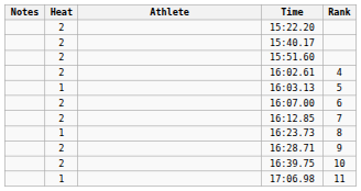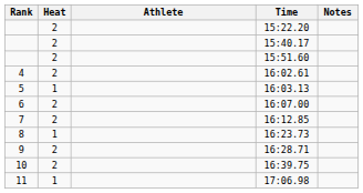 <table class="wikitable" style="text-align:center">
 <tr>
-<th width=50>Notes</th>
+<th width=40>Rank</th>
 <th width=40>Heat</th>
 <th width=250>Athlete</th>
 <th width=80>Time</th>
-<th width=40>Rank</th>
+<th width=50>Notes</th>
 </tr>
 <tr>
 <td></td>
 <td>2</td>
 <td align=left></td>
 <td>15:22.20</td>
 <td></td>
 </tr>
 <tr>
 <td></td>
 <td>2</td>
 <td align=left></td>
 <td>15:40.17</td>
 <td></td>
 </tr>
 <tr>
 <td></td>
 <td>2</td>
 <td align=left></td>
 <td>15:51.60</td>
 <td></td>
 </tr>
 <tr>
-<td></td>
+<td>4</td>
 <td>2</td>
 <td align=left></td>
 <td>16:02.61</td>
-<td>4</td>
+<td></td>
 </tr>
 <tr>
-<td></td>
+<td>5</td>
 <td>1</td>
 <td align=left></td>
 <td>16:03.13</td>
-<td>5</td>
+<td></td>
 </tr>
 <tr>
-<td></td>
+<td>6</td>
 <td>2</td>
 <td align=left></td>
 <td>16:07.00</td>
-<td>6</td>
+<td></td>
 </tr>
 <tr>
-<td></td>
+<td>7</td>
 <td>2</td>
 <td align=left></td>
 <td>16:12.85</td>
-<td>7</td>
+<td></td>
 </tr>
 <tr>
-<td></td>
+<td>8</td>
 <td>1</td>
 <td align=left></td>
 <td>16:23.73</td>
-<td>8</td>
+<td></td>
 </tr>
 <tr>
-<td></td>
+<td>9</td>
 <td>2</td>
 <td align=left></td>
 <td>16:28.71</td>
-<td>9</td>
+<td></td>
 </tr>
 <tr>
-<td></td>
+<td>10</td>
 <td>2</td>
 <td align=left></td>
 <td>16:39.75</td>
-<td>10</td>
+<td></td>
 </tr>
 <tr>
-<td></td>
+<td>11</td>
 <td>1</td>
 <td align=left></td>
 <td>17:06.98</td>
-<td>11</td>
+<td></td>
 </tr>
 </table>
